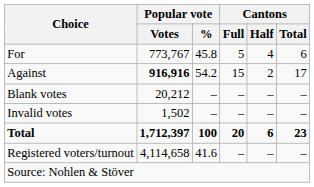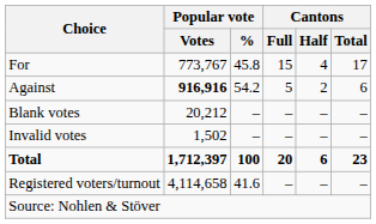 <table class=wikitable style=text-align:right>
 <tr>
 <th rowspan=2>Choice</th>
 <th colspan=2>Popular vote</th>
 <th colspan=3>Cantons</th>
 </tr>
 <tr>
 <th>Votes</th>
 <th>%</th>
 <th>Full</th>
 <th>Half</th>
 <th>Total</th>
 </tr>
 <tr>
 <td align=left>For</td>
 <td>773,767</td>
 <td>45.8</td>
-<td>5</td>
+<td>15</td>
 <td>4</td>
-<td>6</td>
+<td>17</td>
 </tr>
 <tr>
 <td align=left>Against</td>
 <td><strong>916,916</strong></td>
 <td>54.2</td>
-<td>15</td>
+<td>5</td>
 <td>2</td>
-<td>17</td>
+<td>6</td>
 </tr>
 <tr>
 <td align=left>Blank votes</td>
 <td>20,212</td>
 <td>–</td>
 <td>–</td>
 <td>–</td>
 <td>–</td>
 </tr>
 <tr>
 <td align=left>Invalid votes</td>
 <td>1,502</td>
 <td>–</td>
 <td>–</td>
 <td>–</td>
 <td>–</td>
 </tr>
 <tr>
 <td align=left><strong>Total</strong></td>
 <td><strong>1,712,397</strong></td>
 <td><strong>100</strong></td>
 <td><strong>20</strong></td>
 <td><strong>6</strong></td>
 <td><strong>23</strong></td>
 </tr>
 <tr>
 <td align=left>Registered voters/turnout</td>
 <td>4,114,658</td>
 <td>41.6</td>
 <td>–</td>
 <td>–</td>
 <td>–</td>
 </tr>
 <tr>
 <td align=left colspan=11>Source: Nohlen & Stöver</td>
 </tr>
 </table>
